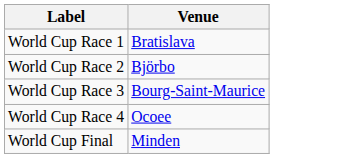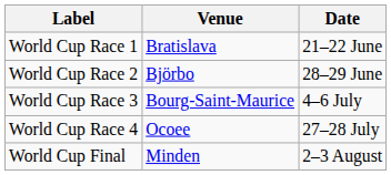 <table class="wikitable">
 <tr>
 <th>Label</th>
 <th>Venue</th>
+<th>Date</th>
 </tr>
 <tr align=left>
 <td>World Cup Race 1</td>
 <td align=left> <a href='#'>Bratislava</a></td>
+<td align=left>21–22 June</td>
 </tr>
 <tr align=left>
 <td>World Cup Race 2</td>
 <td align=left> <a href='#'>Björbo</a></td>
+<td align=left>28–29 June</td>
 </tr>
 <tr align=left>
 <td>World Cup Race 3</td>
 <td align=left> <a href='#'>Bourg-Saint-Maurice</a></td>
+<td align=left>4–6 July</td>
 </tr>
 <tr align=left>
 <td>World Cup Race 4</td>
 <td align=left> <a href='#'>Ocoee</a></td>
+<td align=left>27–28 July</td>
 </tr>
 <tr align=left>
 <td>World Cup Final</td>
 <td align=left> <a href='#'>Minden</a></td>
+<td align=left>2–3 August</td>
 </tr>
 </table>
